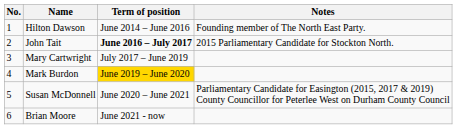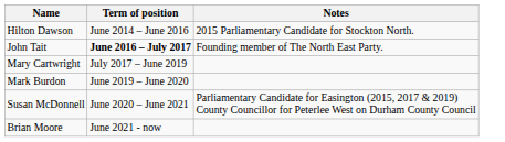 <table class="wikitable sortable">
 <tr>
-<th>No.</th>
 <th>Name</th>
 <th>Term of position</th>
 <th>Notes</th>
 </tr>
 <tr>
-<td>1</td>
 <td>Hilton Dawson</td>
 <td>June 2014 – June 2016</td>
+<td>2015 Parliamentary Candidate for Stockton North.</td>
+</tr>
+<tr>
+<td>John Tait</td>
+<td><strong>June 2016 – July 2017</strong></td>
 <td>Founding member of The North East Party.</td>
 </tr>
 <tr>
-<td>2</td>
-<td>John Tait</td>
-<td><strong>June 2016 – July 2017</strong></td>
-<td>2015 Parliamentary Candidate for Stockton North.</td>
-</tr>
-<tr>
-<td>3</td>
 <td>Mary Cartwright</td>
 <td>July 2017 – June 2019</td>
 <td></td>
 </tr>
 <tr>
-<td>4</td>
 <td>Mark Burdon</td>
-<td style="background: gold;">June 2019 – June 2020</td>
+<td>June 2019 – June 2020</td>
 <td></td>
 </tr>
 <tr>
-<td>5</td>
 <td>Susan McDonnell</td>
 <td>June 2020 – June 2021</td>
 <td>Parliamentary Candidate for Easington (2015, 2017 & 2019)<br>County Councillor for Peterlee West on Durham County Council</td>
 </tr>
 <tr>
-<td>6</td>
 <td>Brian Moore</td>
 <td>June 2021 - now</td>
 <td></td>
 </tr>
 </table>
